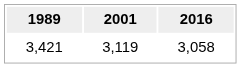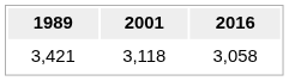 <table width="250px" border="0" cellspacing="2" cellpadding="5" style="border:1px solid #AAAAAA;">
 <tr bgcolor="#EEEEEE">
 <th>1989</th>
 <th>2001</th>
 <th>2016</th>
 </tr>
 <tr bgcolor="#FFFFFF">
 <td align=center>3,421</td>
-<td align=center>3,119</td>
+<td align=center>3,118</td>
 <td align=center>3,058</td>
 </tr>
 </table>
